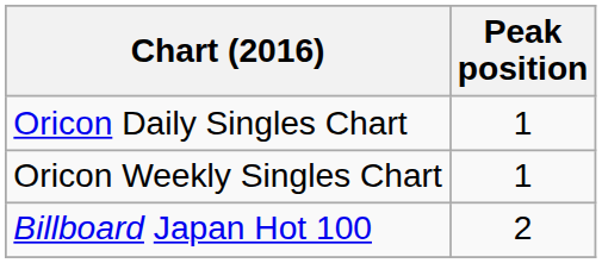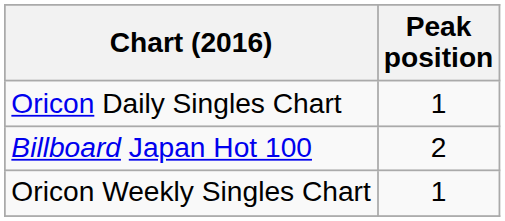 <table class="wikitable sortable" border="1">
 <tr>
 <th>Chart (2016)</th>
 <th>Peak<br>position</th>
 </tr>
 <tr>
 <td><a href='#'>Oricon</a> Daily Singles Chart</td>
 <td style="text-align:center;">1</td>
 </tr>
 <tr>
+<td><em><a href='#'>Billboard</a></em> <a href='#'>Japan Hot 100</a></td>
+<td style="text-align:center;">2</td>
+</tr>
+<tr>
 <td>Oricon Weekly Singles Chart</td>
 <td style="text-align:center;">1</td>
 </tr>
-<tr>
-<td><em><a href='#'>Billboard</a></em> <a href='#'>Japan Hot 100</a></td>
-<td style="text-align:center;">2</td>
-</tr>
 </table>
